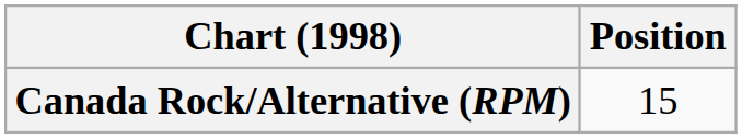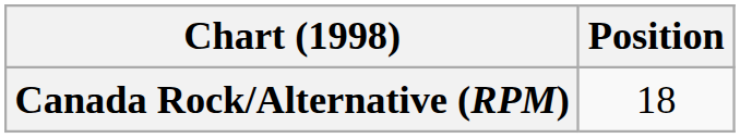 <table class="wikitable plainrowheaders" style="text-align:center">
 <tr>
 <th>Chart (1998)</th>
 <th>Position</th>
 </tr>
 <tr>
 <th scope="row">Canada Rock/Alternative (<em>RPM</em>)</th>
-<td>15</td>
+<td>18</td>
 </tr>
 </table>
